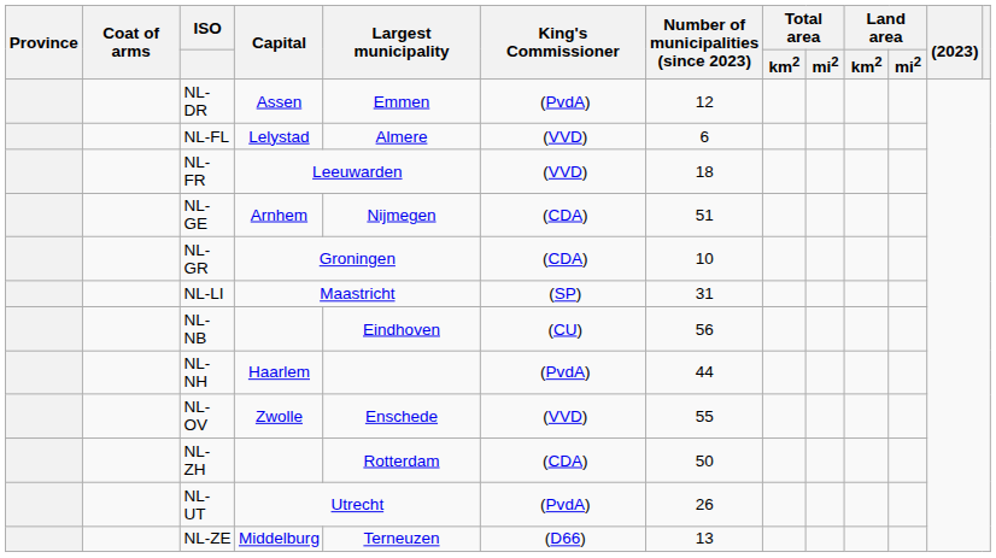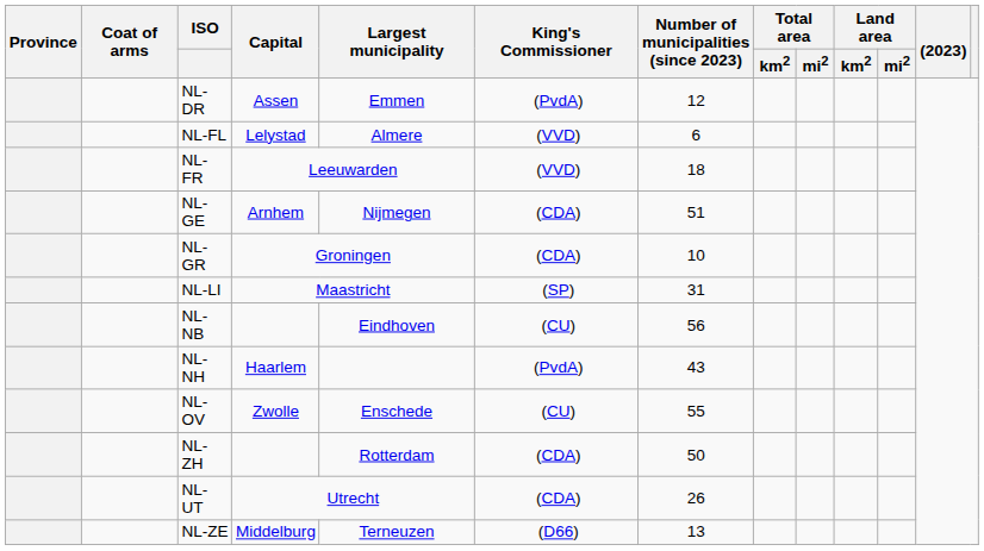 <table class="wikitable sortable" style="font-size:90%;">
 <tr>
 <th scope="col" rowspan=2>Province</th>
 <th scope="col" rowspan=2 class="unsortable">Coat of arms</th>
 <th>ISO</th>
 <th rowspan="2" scope="col">Capital</th>
 <th scope="col" rowspan=2>Largest municipality</th>
 <th scope="col" rowspan=2>King's Commissioner</th>
 <th scope="col" rowspan=2>Number of<br>municipalities<br>(since 2023)</th>
 <th scope="col" colspan=2>Total area</th>
 <th scope="col" colspan=2>Land area</th>
 <th scope="col" rowspan=2><br> (2023)</th>
 <th scope="col" rowspan=2></th>
 </tr>
 <tr>
 <th></th>
 <th scope="col" class="unsortable">km<sup>2</sup></th>
 <th scope="col">mi<sup>2</sup></th>
 <th scope="col" class="unsortable">km<sup>2</sup></th>
 <th scope="col">mi<sup>2</sup></th>
 </tr>
 <tr>
 <th style="text-align: left;"></th>
 <td></td>
 <td>NL-DR</td>
 <td style="text-align:center;"><a href='#'>Assen</a></td>
 <td style="text-align:center;"><a href='#'>Emmen</a></td>
 <td style="text-align:center;"> (<a href='#'>PvdA</a>)</td>
 <td style="text-align:center;">12</td>
 <td></td>
 <td></td>
 <td></td>
 <td></td>
 </tr>
 <tr>
 <th style="text-align: left;"></th>
 <td></td>
 <td>NL-FL</td>
 <td style="text-align:center;"><a href='#'>Lelystad</a></td>
 <td style="text-align:center;"><a href='#'>Almere</a></td>
 <td style="text-align:center;"> (<a href='#'>VVD</a>)</td>
 <td style="text-align:center;">6</td>
 <td></td>
 <td></td>
 <td></td>
 <td></td>
 </tr>
 <tr>
 <th style="text-align: left;"></th>
 <td></td>
 <td>NL-FR</td>
 <td colspan="2" style="text-align:center;"><a href='#'>Leeuwarden</a></td>
 <td style="text-align:center;"> (<a href='#'>VVD</a>)</td>
 <td style="text-align:center;">18</td>
 <td></td>
 <td></td>
 <td></td>
 <td></td>
 </tr>
 <tr>
 <th style="text-align: left;"></th>
 <td></td>
 <td>NL-GE</td>
 <td style="text-align:center;"><a href='#'>Arnhem</a></td>
 <td style="text-align:center;"><a href='#'>Nijmegen</a></td>
 <td style="text-align:center;"> (<a href='#'>CDA</a>)</td>
 <td style="text-align:center;">51</td>
 <td></td>
 <td></td>
 <td></td>
 <td></td>
 </tr>
 <tr>
 <th style="text-align: left;"></th>
 <td></td>
 <td>NL-GR</td>
 <td colspan="2" style="text-align:center;"><a href='#'>Groningen</a></td>
 <td style="text-align:center;"> (<a href='#'>CDA</a>)</td>
 <td style="text-align:center;">10</td>
 <td></td>
 <td></td>
 <td></td>
 <td></td>
 </tr>
 <tr>
 <th style="text-align: left;"></th>
 <td></td>
 <td>NL-LI</td>
 <td colspan="2" style="text-align:center;"><a href='#'>Maastricht</a></td>
 <td style="text-align:center;"> (<a href='#'>SP</a>)</td>
 <td style="text-align:center;">31</td>
 <td></td>
 <td></td>
 <td></td>
 <td></td>
 </tr>
 <tr>
 <th style="text-align: left;"></th>
 <td></td>
 <td>NL-NB</td>
 <td data-sort-value="Hertogenbosch, s-" style="text-align:center;"></td>
 <td style="text-align:center;"><a href='#'>Eindhoven</a></td>
 <td style="text-align:center;"> (<a href='#'>CU</a>)</td>
 <td style="text-align:center;">56</td>
 <td></td>
 <td></td>
 <td></td>
 <td></td>
 </tr>
 <tr>
 <th style="text-align: left;"></th>
 <td></td>
 <td>NL-NH</td>
 <td style="text-align:center;"><a href='#'>Haarlem</a></td>
 <td style="text-align:center;"></td>
 <td style="text-align:center;"> (<a href='#'>PvdA</a>)</td>
-<td style="text-align:center;">44</td>
+<td style="text-align:center;">43</td>
 <td></td>
 <td></td>
 <td></td>
 <td></td>
 </tr>
 <tr>
 <th style="text-align: left;"></th>
 <td></td>
 <td>NL-OV</td>
 <td style="text-align:center;"><a href='#'>Zwolle</a></td>
 <td style="text-align:center;"><a href='#'>Enschede</a></td>
-<td style="text-align:center;"> (<a href='#'>VVD</a>)</td>
+<td style="text-align:center;"> (<a href='#'>CU</a>)</td>
 <td style="text-align:center;">55</td>
 <td></td>
 <td></td>
 <td></td>
 <td></td>
 </tr>
 <tr>
 <th style="text-align: left;"></th>
 <td></td>
 <td>NL-ZH</td>
 <td style="text-align:center;"></td>
 <td style="text-align:center;"><a href='#'>Rotterdam</a></td>
 <td style="text-align:center;"> (<a href='#'>CDA</a>)</td>
 <td style="text-align:center;">50</td>
 <td></td>
 <td></td>
 <td></td>
 <td></td>
 </tr>
 <tr>
 <th style="text-align: left;"></th>
 <td></td>
 <td>NL-UT</td>
 <td colspan="2" style="text-align:center;"><a href='#'>Utrecht</a></td>
-<td style="text-align:center;"> (<a href='#'>PvdA</a>)</td>
+<td style="text-align:center;"> (<a href='#'>CDA</a>)</td>
 <td style="text-align:center;">26</td>
 <td></td>
 <td></td>
 <td></td>
 <td></td>
 </tr>
 <tr>
 <th style="text-align: left;"></th>
 <td></td>
 <td>NL-ZE</td>
 <td style="text-align:center;"><a href='#'>Middelburg</a></td>
 <td style="text-align:center;"><a href='#'>Terneuzen</a></td>
 <td style="text-align:center;"> (<a href='#'>D66</a>)</td>
 <td style="text-align:center;">13</td>
 <td></td>
 <td></td>
 <td></td>
 <td></td>
 </tr>
 </table>
